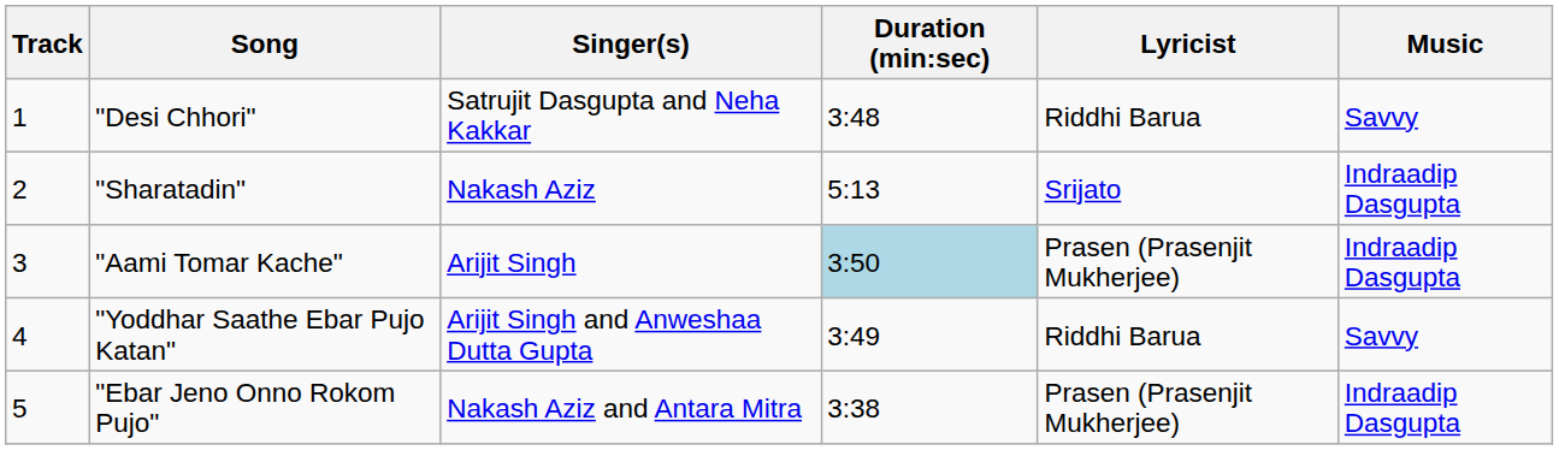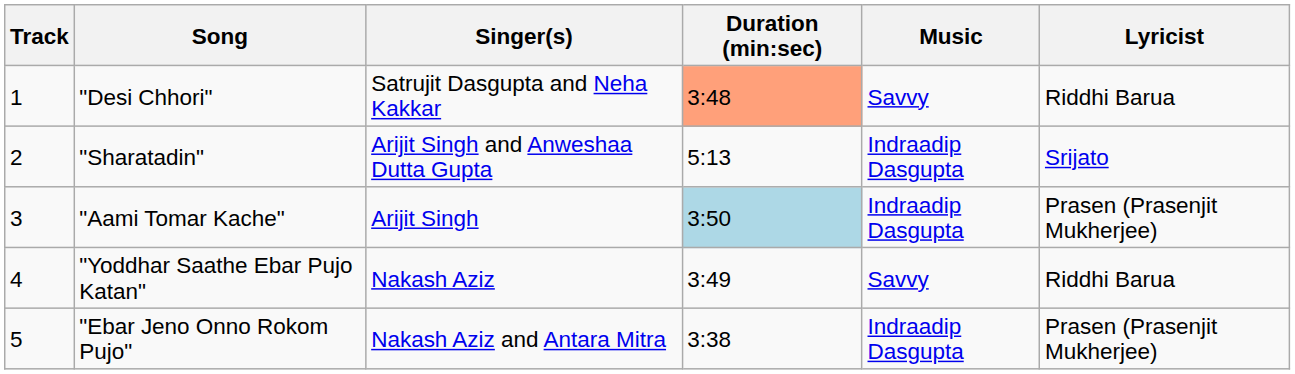 <table class="wikitable" style="font-size:95%;">
 <tr>
 <th>Track</th>
 <th>Song</th>
 <th>Singer(s)</th>
 <th>Duration (min:sec)</th>
+<th>Music</th>
 <th>Lyricist</th>
-<th>Music</th>
 </tr>
 <tr>
 <td>1</td>
 <td>"Desi Chhori"</td>
 <td>Satrujit Dasgupta and <a href='#'>Neha Kakkar</a></td>
-<td>3:48</td>
+<td style="background: lightsalmon;">3:48</td>
+<td><a href='#'>Savvy</a></td>
 <td>Riddhi Barua</td>
-<td><a href='#'>Savvy</a></td>
 </tr>
 <tr>
 <td>2</td>
 <td>"Sharatadin"</td>
-<td><a href='#'>Nakash Aziz</a></td>
+<td><a href='#'>Arijit Singh</a> and <a href='#'>Anweshaa Dutta Gupta</a></td>
 <td>5:13</td>
+<td><a href='#'>Indraadip Dasgupta</a></td>
 <td><a href='#'>Srijato</a></td>
-<td><a href='#'>Indraadip Dasgupta</a></td>
 </tr>
 <tr>
 <td>3</td>
 <td>"Aami Tomar Kache"</td>
 <td><a href='#'>Arijit Singh</a></td>
 <td style="background: lightblue;">3:50</td>
+<td><a href='#'>Indraadip Dasgupta</a></td>
 <td>Prasen (Prasenjit Mukherjee)</td>
-<td><a href='#'>Indraadip Dasgupta</a></td>
 </tr>
 <tr>
 <td>4</td>
 <td>"Yoddhar Saathe Ebar Pujo Katan"</td>
-<td><a href='#'>Arijit Singh</a> and <a href='#'>Anweshaa Dutta Gupta</a></td>
+<td><a href='#'>Nakash Aziz</a></td>
 <td>3:49</td>
+<td><a href='#'>Savvy</a></td>
 <td>Riddhi Barua</td>
-<td><a href='#'>Savvy</a></td>
 </tr>
 <tr>
 <td>5</td>
 <td>"Ebar Jeno Onno Rokom Pujo"</td>
 <td><a href='#'>Nakash Aziz</a> and <a href='#'>Antara Mitra</a></td>
 <td>3:38</td>
+<td><a href='#'>Indraadip Dasgupta</a></td>
 <td>Prasen (Prasenjit Mukherjee)</td>
-<td><a href='#'>Indraadip Dasgupta</a></td>
 </tr>
 </table>
